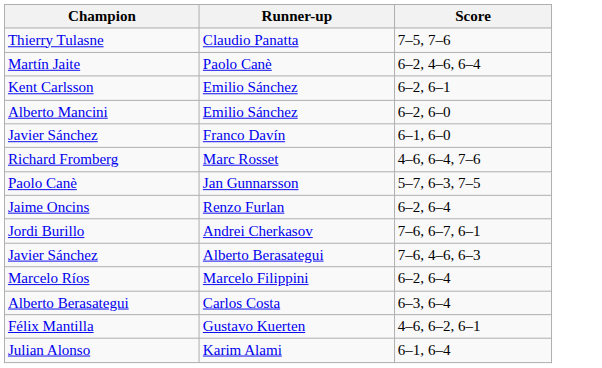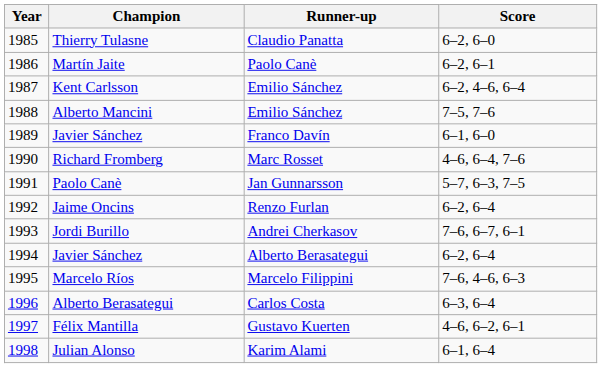 <table class="wikitable">
 <tr>
+<th style="width:40px">Year</th>
 <th style="width:200px">Champion</th>
 <th style="width:200px">Runner-up</th>
 <th style="width:160px">Score</th>
 </tr>
 <tr>
+<td>1985</td>
 <td> <a href='#'>Thierry Tulasne</a></td>
 <td> <a href='#'>Claudio Panatta</a></td>
+<td>6–2, 6–0</td>
+</tr>
+<tr>
+<td>1986</td>
+<td> <a href='#'>Martín Jaite</a></td>
+<td> <a href='#'>Paolo Canè</a></td>
+<td>6–2, 6–1</td>
+</tr>
+<tr>
+<td>1987</td>
+<td> <a href='#'>Kent Carlsson</a></td>
+<td> <a href='#'>Emilio Sánchez</a></td>
+<td>6–2, 4–6, 6–4</td>
+</tr>
+<tr>
+<td>1988</td>
+<td> <a href='#'>Alberto Mancini</a></td>
+<td> <a href='#'>Emilio Sánchez</a></td>
 <td>7–5, 7–6</td>
 </tr>
 <tr>
-<td> <a href='#'>Martín Jaite</a></td>
-<td> <a href='#'>Paolo Canè</a></td>
-<td>6–2, 4–6, 6–4</td>
-</tr>
-<tr>
-<td> <a href='#'>Kent Carlsson</a></td>
-<td> <a href='#'>Emilio Sánchez</a></td>
-<td>6–2, 6–1</td>
-</tr>
-<tr>
-<td> <a href='#'>Alberto Mancini</a></td>
-<td> <a href='#'>Emilio Sánchez</a></td>
-<td>6–2, 6–0</td>
-</tr>
-<tr>
+<td>1989</td>
 <td> <a href='#'>Javier Sánchez</a></td>
 <td> <a href='#'>Franco Davín</a></td>
 <td>6–1, 6–0</td>
 </tr>
 <tr>
+<td>1990</td>
 <td> <a href='#'>Richard Fromberg</a></td>
 <td> <a href='#'>Marc Rosset</a></td>
 <td>4–6, 6–4, 7–6</td>
 </tr>
 <tr>
+<td>1991</td>
 <td> <a href='#'>Paolo Canè</a></td>
 <td> <a href='#'>Jan Gunnarsson</a></td>
 <td>5–7, 6–3, 7–5</td>
 </tr>
 <tr>
+<td>1992</td>
 <td> <a href='#'>Jaime Oncins</a></td>
 <td> <a href='#'>Renzo Furlan</a></td>
 <td>6–2, 6–4</td>
 </tr>
 <tr>
+<td>1993</td>
 <td> <a href='#'>Jordi Burillo</a></td>
 <td> <a href='#'>Andrei Cherkasov</a></td>
 <td>7–6, 6–7, 6–1</td>
 </tr>
 <tr>
+<td>1994</td>
 <td> <a href='#'>Javier Sánchez</a></td>
 <td> <a href='#'>Alberto Berasategui</a></td>
+<td>6–2, 6–4</td>
+</tr>
+<tr>
+<td>1995</td>
+<td> <a href='#'>Marcelo Ríos</a></td>
+<td> <a href='#'>Marcelo Filippini</a></td>
 <td>7–6, 4–6, 6–3</td>
 </tr>
 <tr>
-<td> <a href='#'>Marcelo Ríos</a></td>
-<td> <a href='#'>Marcelo Filippini</a></td>
-<td>6–2, 6–4</td>
-</tr>
-<tr>
+<td><a href='#'>1996</a></td>
 <td> <a href='#'>Alberto Berasategui</a></td>
 <td> <a href='#'>Carlos Costa</a></td>
 <td>6–3, 6–4</td>
 </tr>
 <tr>
+<td><a href='#'>1997</a></td>
 <td> <a href='#'>Félix Mantilla</a></td>
 <td> <a href='#'>Gustavo Kuerten</a></td>
 <td>4–6, 6–2, 6–1</td>
 </tr>
 <tr>
+<td><a href='#'>1998</a></td>
 <td> <a href='#'>Julian Alonso</a></td>
 <td> <a href='#'>Karim Alami</a></td>
 <td>6–1, 6–4</td>
 </tr>
 </table>
